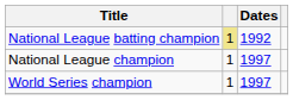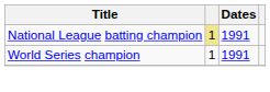 <table class="wikitable" margin: 5px; text-align: center;>
 <tr>
 <th>Title</th>
 <th></th>
 <th>Dates</th>
 <th></th>
 </tr>
 <tr>
 <td><a href='#'>National League</a> <a href='#'>batting champion</a></td>
 <td align="center" style="background: khaki;">1</td>
-<td><a href='#'>1992</a></td>
-<td></td>
-</tr>
-<tr>
-<td>National League <a href='#'>champion</a></td>
-<td align="center">1</td>
-<td><a href='#'>1997</a></td>
+<td><a href='#'>1991</a></td>
 <td></td>
 </tr>
 <tr>
 <td><a href='#'>World Series</a> <a href='#'>champion</a></td>
 <td align="center">1</td>
-<td><a href='#'>1997</a></td>
+<td><a href='#'>1991</a></td>
 <td></td>
 </tr>
 <tr>
 </tr>
 </table>
